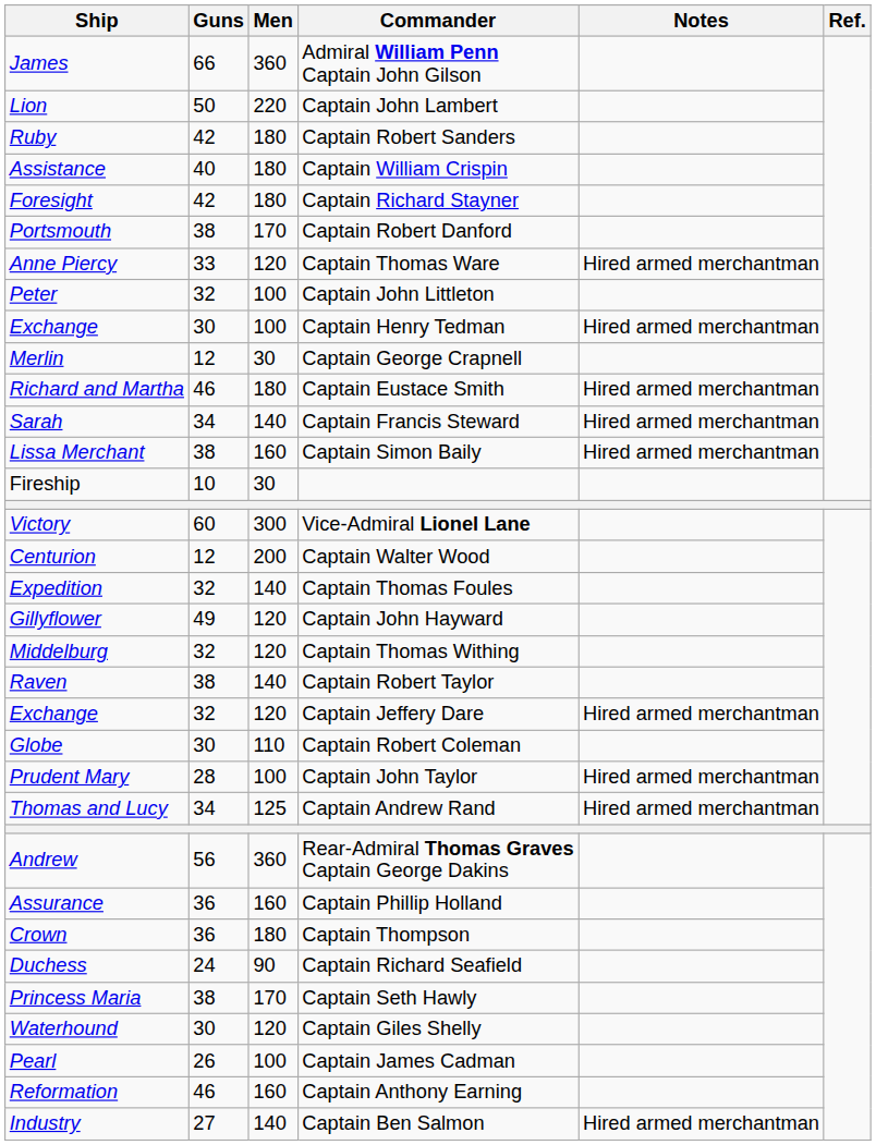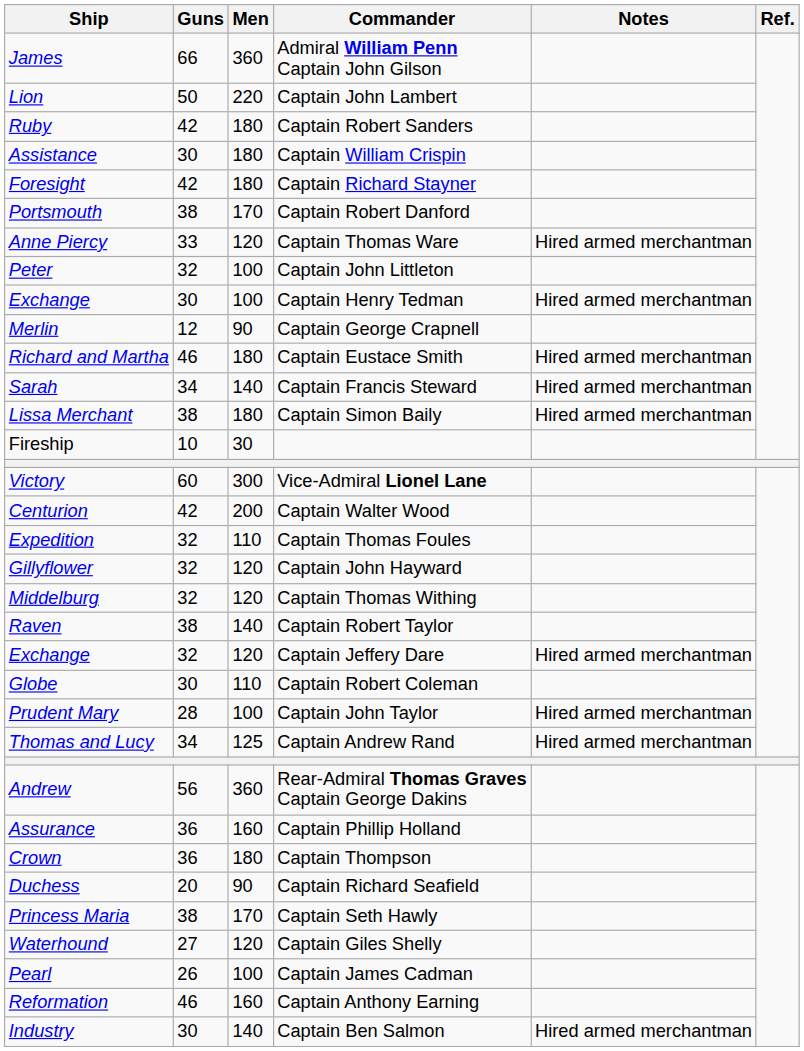 <table class="wikitable"width=>
 <tr>
 <th>Ship</th>
 <th>Guns</th>
 <th>Men</th>
 <th>Commander</th>
 <th>Notes</th>
 <th>Ref.</th>
 </tr>
 <tr>
 <td><a href='#'><em>James</em></a></td>
 <td>66</td>
 <td>360</td>
 <td>Admiral <strong><a href='#'>William Penn</a></strong><br>Captain John Gilson</td>
 <td></td>
 <td rowspan=14></td>
 </tr>
 <tr>
 <td><a href='#'><em>Lion</em></a></td>
 <td>50</td>
 <td>220</td>
 <td>Captain John Lambert</td>
 <td></td>
 </tr>
 <tr>
 <td><a href='#'><em>Ruby</em></a></td>
 <td>42</td>
 <td>180</td>
 <td>Captain Robert Sanders</td>
 <td></td>
 </tr>
 <tr>
 <td><a href='#'><em>Assistance</em></a></td>
-<td>40</td>
+<td>30</td>
 <td>180</td>
 <td>Captain <a href='#'>William Crispin</a></td>
 <td></td>
 </tr>
 <tr>
 <td><a href='#'><em>Foresight</em></a></td>
 <td>42</td>
 <td>180</td>
 <td>Captain <a href='#'>Richard Stayner</a></td>
 <td></td>
 </tr>
 <tr>
 <td><a href='#'><em>Portsmouth</em></a></td>
 <td>38</td>
 <td>170</td>
 <td>Captain Robert Danford</td>
 <td></td>
 </tr>
 <tr>
 <td><a href='#'><em>Anne Piercy</em></a></td>
 <td>33</td>
 <td>120</td>
 <td>Captain Thomas Ware</td>
 <td>Hired armed merchantman</td>
 </tr>
 <tr>
 <td><a href='#'><em>Peter</em></a></td>
 <td>32</td>
 <td>100</td>
 <td>Captain John Littleton</td>
 <td></td>
 </tr>
 <tr>
 <td><a href='#'><em>Exchange</em></a></td>
 <td>30</td>
 <td>100</td>
 <td>Captain Henry Tedman</td>
 <td>Hired armed merchantman</td>
 </tr>
 <tr>
 <td><a href='#'><em>Merlin</em></a></td>
 <td>12</td>
-<td>30</td>
+<td>90</td>
 <td>Captain George Crapnell</td>
 <td></td>
 </tr>
 <tr>
 <td><a href='#'><em>Richard and Martha</em></a></td>
 <td>46</td>
 <td>180</td>
 <td>Captain Eustace Smith</td>
 <td>Hired armed merchantman</td>
 </tr>
 <tr>
 <td><a href='#'><em>Sarah</em></a></td>
 <td>34</td>
 <td>140</td>
 <td>Captain Francis Steward</td>
 <td>Hired armed merchantman</td>
 </tr>
 <tr>
 <td><a href='#'><em>Lissa Merchant</em></a></td>
 <td>38</td>
-<td>160</td>
+<td>180</td>
 <td>Captain Simon Baily</td>
 <td>Hired armed merchantman</td>
 </tr>
 <tr>
 <td>Fireship</td>
 <td>10</td>
 <td>30</td>
 <td></td>
 <td></td>
 </tr>
 <tr>
 <th colspan=6></th>
 </tr>
 <tr>
 <td><a href='#'><em>Victory</em></a></td>
 <td>60</td>
 <td>300</td>
 <td>Vice-Admiral <strong>Lionel Lane</strong></td>
 <td></td>
 <td rowspan=10></td>
 </tr>
 <tr>
 <td><a href='#'><em>Centurion</em></a></td>
-<td>12</td>
+<td>42</td>
 <td>200</td>
 <td>Captain Walter Wood</td>
 <td></td>
 </tr>
 <tr>
 <td><a href='#'><em>Expedition</em></a></td>
 <td>32</td>
-<td>140</td>
+<td>110</td>
 <td>Captain Thomas Foules</td>
 <td></td>
 </tr>
 <tr>
 <td><a href='#'><em>Gillyflower</em></a></td>
-<td>49</td>
+<td>32</td>
 <td>120</td>
 <td>Captain John Hayward</td>
 <td></td>
 </tr>
 <tr>
 <td><a href='#'><em>Middelburg</em></a></td>
 <td>32</td>
 <td>120</td>
 <td>Captain Thomas Withing</td>
 <td></td>
 </tr>
 <tr>
 <td><a href='#'><em>Raven</em></a></td>
 <td>38</td>
 <td>140</td>
 <td>Captain Robert Taylor</td>
 <td></td>
 </tr>
 <tr>
 <td><a href='#'><em>Exchange</em></a></td>
 <td>32</td>
 <td>120</td>
 <td>Captain Jeffery Dare</td>
 <td>Hired armed merchantman</td>
 </tr>
 <tr>
 <td><a href='#'><em>Globe</em></a></td>
 <td>30</td>
 <td>110</td>
 <td>Captain Robert Coleman</td>
 <td></td>
 </tr>
 <tr>
 <td><a href='#'><em>Prudent Mary</em></a></td>
 <td>28</td>
 <td>100</td>
 <td>Captain John Taylor</td>
 <td>Hired armed merchantman</td>
 </tr>
 <tr>
 <td><a href='#'><em>Thomas and Lucy</em></a></td>
 <td>34</td>
 <td>125</td>
 <td>Captain Andrew Rand</td>
 <td>Hired armed merchantman</td>
 </tr>
 <tr>
 <th colspan=6></th>
 </tr>
 <tr>
 <td><a href='#'><em>Andrew</em></a></td>
 <td>56</td>
 <td>360</td>
 <td>Rear-Admiral <strong>Thomas Graves</strong><br>Captain George Dakins</td>
 <td></td>
 <td rowspan=9></td>
 </tr>
 <tr>
 <td><a href='#'><em>Assurance</em></a></td>
 <td>36</td>
 <td>160</td>
 <td>Captain Phillip Holland</td>
 <td></td>
 </tr>
 <tr>
 <td><a href='#'><em>Crown</em></a></td>
 <td>36</td>
 <td>180</td>
 <td>Captain Thompson</td>
 <td></td>
 </tr>
 <tr>
 <td><a href='#'><em>Duchess</em></a></td>
-<td>24</td>
+<td>20</td>
 <td>90</td>
 <td>Captain Richard Seafield</td>
 <td></td>
 </tr>
 <tr>
 <td><a href='#'><em>Princess Maria</em></a></td>
 <td>38</td>
 <td>170</td>
 <td>Captain Seth Hawly</td>
 <td></td>
 </tr>
 <tr>
 <td><a href='#'><em>Waterhound</em></a></td>
-<td>30</td>
+<td>27</td>
 <td>120</td>
 <td>Captain Giles Shelly</td>
 <td></td>
 </tr>
 <tr>
 <td><a href='#'><em>Pearl</em></a></td>
 <td>26</td>
 <td>100</td>
 <td>Captain James Cadman</td>
 <td></td>
 </tr>
 <tr>
 <td><a href='#'><em>Reformation</em></a></td>
 <td>46</td>
 <td>160</td>
 <td>Captain Anthony Earning</td>
 <td></td>
 </tr>
 <tr>
 <td><a href='#'><em>Industry</em></a></td>
-<td>27</td>
+<td>30</td>
 <td>140</td>
 <td>Captain Ben Salmon</td>
 <td>Hired armed merchantman</td>
 </tr>
 </table>
